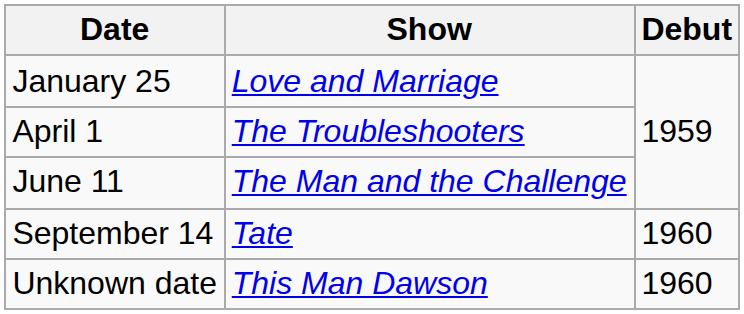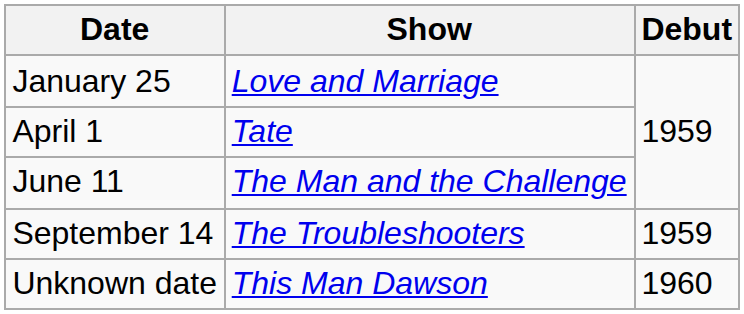 <table class="wikitable">
 <tr>
 <th>Date</th>
 <th>Show</th>
 <th>Debut</th>
 </tr>
 <tr>
 <td>January 25</td>
 <td><em><a href='#'>Love and Marriage</a></em></td>
 <td rowspan="3">1959</td>
 </tr>
 <tr>
 <td>April 1</td>
-<td><em><a href='#'>The Troubleshooters</a></em></td>
+<td><em><a href='#'>Tate</a></em></td>
 </tr>
 <tr>
 <td>June 11</td>
 <td><em><a href='#'>The Man and the Challenge</a></em></td>
 </tr>
 <tr>
 <td>September 14</td>
-<td><em><a href='#'>Tate</a></em></td>
-<td>1960</td>
+<td><em><a href='#'>The Troubleshooters</a></em></td>
+<td>1959</td>
 </tr>
 <tr>
 <td>Unknown date</td>
 <td><em><a href='#'>This Man Dawson</a></em></td>
 <td>1960</td>
 </tr>
 </table>
